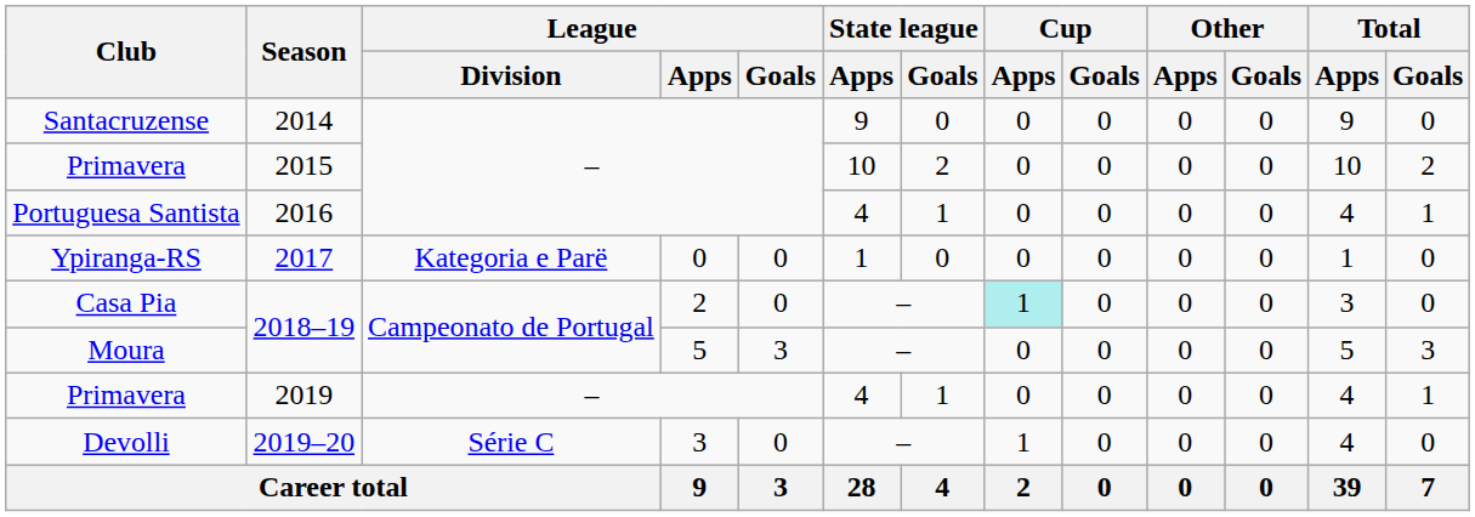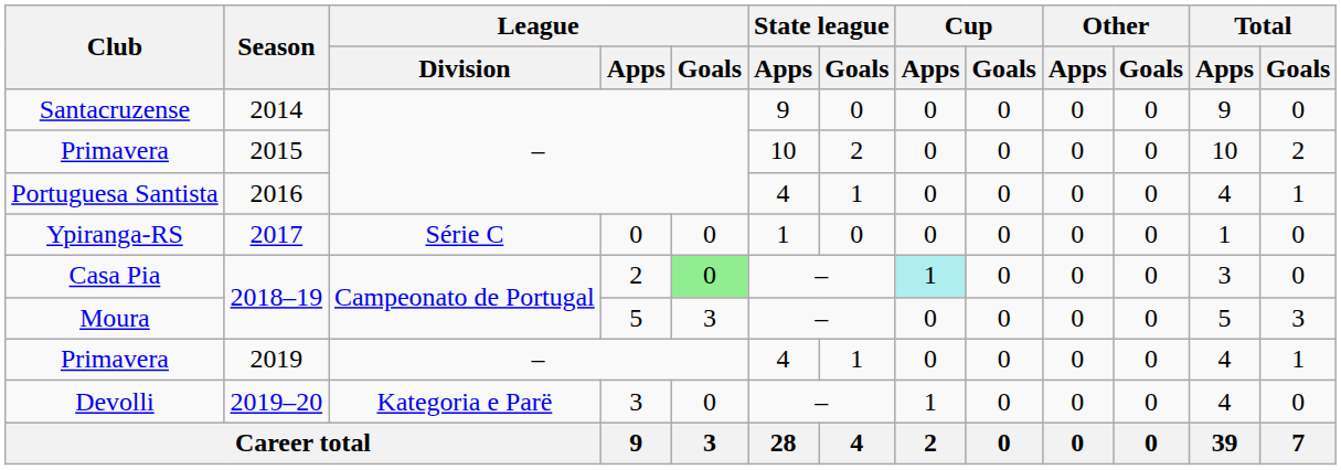 <table class="wikitable" style="text-align: center">
 <tr>
 <th rowspan="2">Club</th>
 <th rowspan="2">Season</th>
 <th colspan="3">League</th>
 <th colspan="2">State league</th>
 <th colspan="2">Cup</th>
 <th colspan="2">Other</th>
 <th colspan="2">Total</th>
 </tr>
 <tr>
 <th>Division</th>
 <th>Apps</th>
 <th>Goals</th>
 <th>Apps</th>
 <th>Goals</th>
 <th>Apps</th>
 <th>Goals</th>
 <th>Apps</th>
 <th>Goals</th>
 <th>Apps</th>
 <th>Goals</th>
 </tr>
 <tr>
 <td><a href='#'>Santacruzense</a></td>
 <td>2014</td>
 <td colspan="3" rowspan="3">–</td>
 <td>9</td>
 <td>0</td>
 <td>0</td>
 <td>0</td>
 <td>0</td>
 <td>0</td>
 <td>9</td>
 <td>0</td>
 </tr>
 <tr>
 <td><a href='#'>Primavera</a></td>
 <td>2015</td>
 <td>10</td>
 <td>2</td>
 <td>0</td>
 <td>0</td>
 <td>0</td>
 <td>0</td>
 <td>10</td>
 <td>2</td>
 </tr>
 <tr>
 <td><a href='#'>Portuguesa Santista</a></td>
 <td>2016</td>
 <td>4</td>
 <td>1</td>
 <td>0</td>
 <td>0</td>
 <td>0</td>
 <td>0</td>
 <td>4</td>
 <td>1</td>
 </tr>
 <tr>
 <td><a href='#'>Ypiranga-RS</a></td>
 <td><a href='#'>2017</a></td>
-<td><a href='#'>Kategoria e Parë</a></td>
+<td><a href='#'>Série C</a></td>
 <td>0</td>
 <td>0</td>
 <td>1</td>
 <td>0</td>
 <td>0</td>
 <td>0</td>
 <td>0</td>
 <td>0</td>
 <td>1</td>
 <td>0</td>
 </tr>
 <tr>
 <td><a href='#'>Casa Pia</a></td>
 <td rowspan="2"><a href='#'>2018–19</a></td>
 <td rowspan="2"><a href='#'>Campeonato de Portugal</a></td>
 <td>2</td>
-<td>0</td>
+<td style="background: lightgreen;">0</td>
 <td colspan="2">–</td>
 <td style="background: paleturquoise;">1</td>
 <td>0</td>
 <td>0</td>
 <td>0</td>
 <td>3</td>
 <td>0</td>
 </tr>
 <tr>
 <td><a href='#'>Moura</a></td>
 <td>5</td>
 <td>3</td>
 <td colspan="2">–</td>
 <td>0</td>
 <td>0</td>
 <td>0</td>
 <td>0</td>
 <td>5</td>
 <td>3</td>
 </tr>
 <tr>
 <td><a href='#'>Primavera</a></td>
 <td>2019</td>
 <td colspan="3">–</td>
 <td>4</td>
 <td>1</td>
 <td>0</td>
 <td>0</td>
 <td>0</td>
 <td>0</td>
 <td>4</td>
 <td>1</td>
 </tr>
 <tr>
 <td><a href='#'>Devolli</a></td>
 <td><a href='#'>2019–20</a></td>
-<td><a href='#'>Série C</a></td>
+<td><a href='#'>Kategoria e Parë</a></td>
 <td>3</td>
 <td>0</td>
 <td colspan="2">–</td>
 <td>1</td>
 <td>0</td>
 <td>0</td>
 <td>0</td>
 <td>4</td>
 <td>0</td>
 </tr>
 <tr>
 <th colspan="3"><strong>Career total</strong></th>
 <th>9</th>
 <th>3</th>
 <th>28</th>
 <th>4</th>
 <th>2</th>
 <th>0</th>
 <th>0</th>
 <th>0</th>
 <th>39</th>
 <th>7</th>
 </tr>
 </table>
